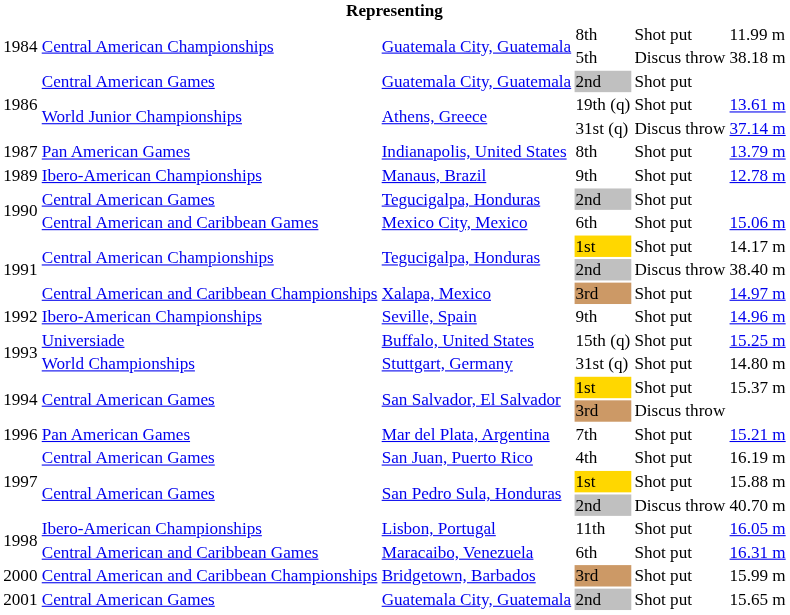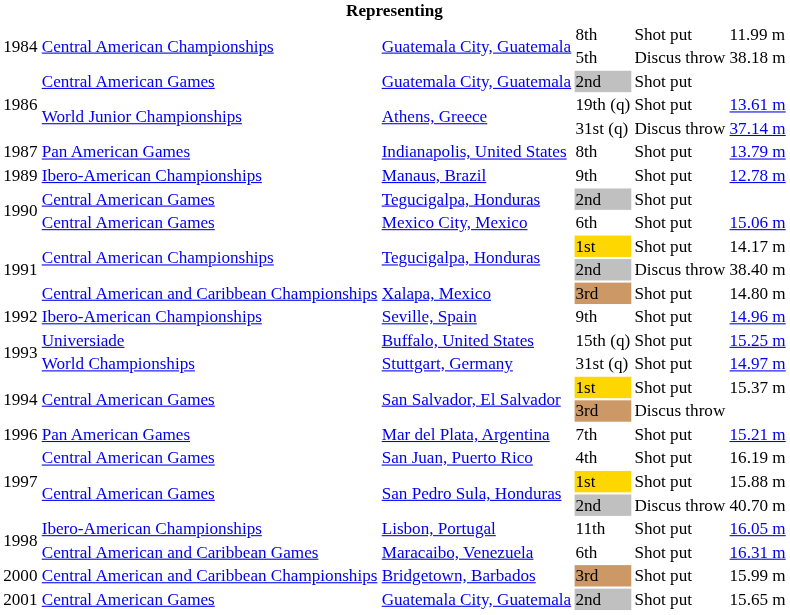 <table>
 <tr>
 <th colspan=6>Representing </th>
 </tr>
 <tr>
 <td rowspan=2>1984</td>
 <td rowspan=2><a href='#'>Central American Championships</a></td>
 <td rowspan=2><a href='#'>Guatemala City, Guatemala</a></td>
 <td>8th</td>
 <td>Shot put</td>
 <td>11.99 m</td>
 </tr>
 <tr>
 <td>5th</td>
 <td>Discus throw</td>
 <td>38.18 m</td>
 </tr>
 <tr>
 <td rowspan=3>1986</td>
 <td><a href='#'>Central American Games</a></td>
 <td><a href='#'>Guatemala City, Guatemala</a></td>
 <td bgcolor=silver>2nd</td>
 <td>Shot put</td>
 <td></td>
 </tr>
 <tr>
 <td rowspan=2><a href='#'>World Junior Championships</a></td>
 <td rowspan=2><a href='#'>Athens, Greece</a></td>
 <td>19th (q)</td>
 <td>Shot put</td>
 <td><a href='#'>13.61 m</a></td>
 </tr>
 <tr>
 <td>31st (q)</td>
 <td>Discus throw</td>
 <td><a href='#'>37.14 m</a></td>
 </tr>
 <tr>
 <td>1987</td>
 <td><a href='#'>Pan American Games</a></td>
 <td><a href='#'>Indianapolis, United States</a></td>
 <td>8th</td>
 <td>Shot put</td>
 <td><a href='#'>13.79 m</a></td>
 </tr>
 <tr>
 <td>1989</td>
 <td><a href='#'>Ibero-American Championships</a></td>
 <td><a href='#'>Manaus, Brazil</a></td>
 <td>9th</td>
 <td>Shot put</td>
 <td><a href='#'>12.78 m</a></td>
 </tr>
 <tr>
 <td rowspan=2>1990</td>
 <td><a href='#'>Central American Games</a></td>
 <td><a href='#'>Tegucigalpa, Honduras</a></td>
 <td bgcolor=silver>2nd</td>
 <td>Shot put</td>
 <td></td>
 </tr>
 <tr>
-<td><a href='#'>Central American and Caribbean Games</a></td>
+<td><a href='#'>Central American Games</a></td>
 <td><a href='#'>Mexico City, Mexico</a></td>
 <td>6th</td>
 <td>Shot put</td>
 <td><a href='#'>15.06 m</a></td>
 </tr>
 <tr>
 <td rowspan=3>1991</td>
 <td rowspan=2><a href='#'>Central American Championships</a></td>
 <td rowspan=2><a href='#'>Tegucigalpa, Honduras</a></td>
 <td bgcolor=gold>1st</td>
 <td>Shot put</td>
 <td>14.17 m</td>
 </tr>
 <tr>
 <td bgcolor=silver>2nd</td>
 <td>Discus throw</td>
 <td>38.40 m</td>
 </tr>
 <tr>
 <td><a href='#'>Central American and Caribbean Championships</a></td>
 <td><a href='#'>Xalapa, Mexico</a></td>
 <td bgcolor=cc9966>3rd</td>
 <td>Shot put</td>
-<td><a href='#'>14.97 m</a></td>
+<td>14.80 m</td>
 </tr>
 <tr>
 <td>1992</td>
 <td><a href='#'>Ibero-American Championships</a></td>
 <td><a href='#'>Seville, Spain</a></td>
 <td>9th</td>
 <td>Shot put</td>
 <td><a href='#'>14.96 m</a></td>
 </tr>
 <tr>
 <td rowspan=2>1993</td>
 <td><a href='#'>Universiade</a></td>
 <td><a href='#'>Buffalo, United States</a></td>
 <td>15th (q)</td>
 <td>Shot put</td>
 <td><a href='#'>15.25 m</a></td>
 </tr>
 <tr>
 <td><a href='#'>World Championships</a></td>
 <td><a href='#'>Stuttgart, Germany</a></td>
 <td>31st (q)</td>
 <td>Shot put</td>
-<td>14.80 m</td>
+<td><a href='#'>14.97 m</a></td>
 </tr>
 <tr>
 <td rowspan=2>1994</td>
 <td rowspan=2><a href='#'>Central American Games</a></td>
 <td rowspan=2><a href='#'>San Salvador, El Salvador</a></td>
 <td bgcolor=gold>1st</td>
 <td>Shot put</td>
 <td>15.37 m</td>
 </tr>
 <tr>
 <td bgcolor=cc9966>3rd</td>
 <td>Discus throw</td>
 <td></td>
 </tr>
 <tr>
 <td>1996</td>
 <td><a href='#'>Pan American Games</a></td>
 <td><a href='#'>Mar del Plata, Argentina</a></td>
 <td>7th</td>
 <td>Shot put</td>
 <td><a href='#'>15.21 m</a></td>
 </tr>
 <tr>
 <td rowspan=3>1997</td>
 <td><a href='#'>Central American Games</a></td>
 <td><a href='#'>San Juan, Puerto Rico</a></td>
 <td>4th</td>
 <td>Shot put</td>
 <td>16.19 m</td>
 </tr>
 <tr>
 <td rowspan=2><a href='#'>Central American Games</a></td>
 <td rowspan=2><a href='#'>San Pedro Sula, Honduras</a></td>
 <td bgcolor=gold>1st</td>
 <td>Shot put</td>
 <td>15.88 m</td>
 </tr>
 <tr>
 <td bgcolor=silver>2nd</td>
 <td>Discus throw</td>
 <td>40.70 m</td>
 </tr>
 <tr>
 <td rowspan=2>1998</td>
 <td><a href='#'>Ibero-American Championships</a></td>
 <td><a href='#'>Lisbon, Portugal</a></td>
 <td>11th</td>
 <td>Shot put</td>
 <td><a href='#'>16.05 m</a></td>
 </tr>
 <tr>
 <td><a href='#'>Central American and Caribbean Games</a></td>
 <td><a href='#'>Maracaibo, Venezuela</a></td>
 <td>6th</td>
 <td>Shot put</td>
 <td><a href='#'>16.31 m</a></td>
 </tr>
 <tr>
 <td>2000</td>
 <td><a href='#'>Central American and Caribbean Championships</a></td>
 <td><a href='#'>Bridgetown, Barbados</a></td>
 <td bgcolor=cc9966>3rd</td>
 <td>Shot put</td>
 <td>15.99 m</td>
 </tr>
 <tr>
 <td>2001</td>
 <td><a href='#'>Central American Games</a></td>
 <td><a href='#'>Guatemala City, Guatemala</a></td>
 <td bgcolor=silver>2nd</td>
 <td>Shot put</td>
 <td>15.65 m</td>
 </tr>
 </table>
